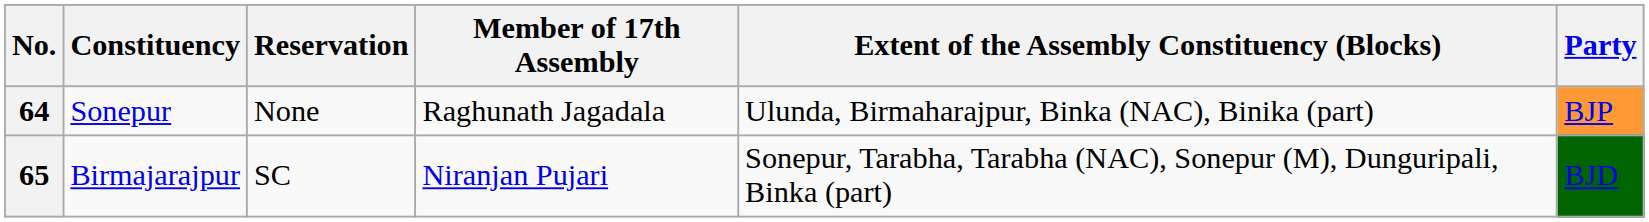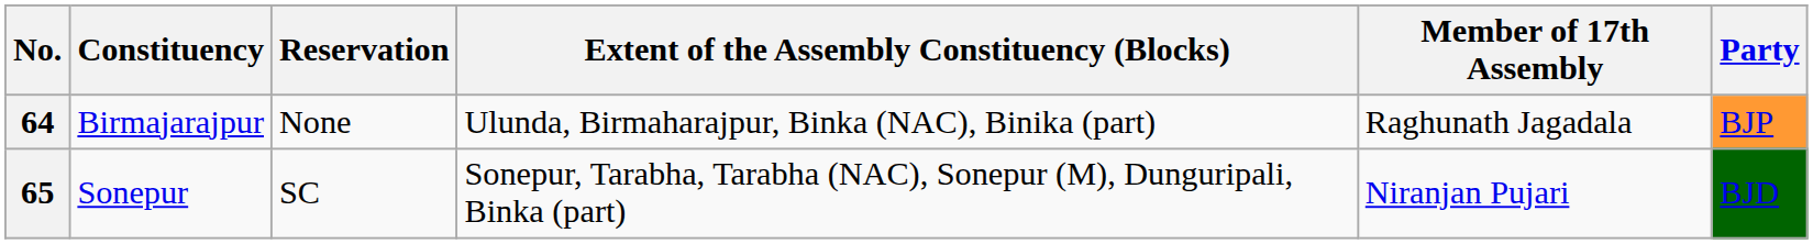 <table class="wikitable sortable">
 <tr>
 <th>No.</th>
 <th>Constituency</th>
 <th>Reservation</th>
+<th>Extent of the Assembly Constituency (Blocks)</th>
 <th>Member of 17th Assembly</th>
-<th>Extent of the Assembly Constituency (Blocks)</th>
 <th><a href='#'>Party</a></th>
 </tr>
 <tr>
 <th>64</th>
-<td><a href='#'>Sonepur</a></td>
+<td><a href='#'>Birmajarajpur</a></td>
 <td>None</td>
+<td>Ulunda, Birmaharajpur, Binka (NAC), Binika (part)</td>
 <td>Raghunath Jagadala</td>
-<td>Ulunda, Birmaharajpur, Binka (NAC), Binika (part)</td>
 <td style="background:#f93;"><a href='#'>BJP</a></td>
 </tr>
 <tr>
 <th>65</th>
-<td><a href='#'>Birmajarajpur</a></td>
+<td><a href='#'>Sonepur</a></td>
 <td>SC</td>
+<td>Sonepur, Tarabha, Tarabha (NAC), Sonepur (M), Dunguripali, Binka (part) </td>
 <td><a href='#'>Niranjan Pujari</a></td>
-<td>Sonepur, Tarabha, Tarabha (NAC), Sonepur (M), Dunguripali, Binka (part) </td>
 <td bgcolor="#006400"><a href='#'><span>BJD</span></a></td>
 </tr>
 </table>
